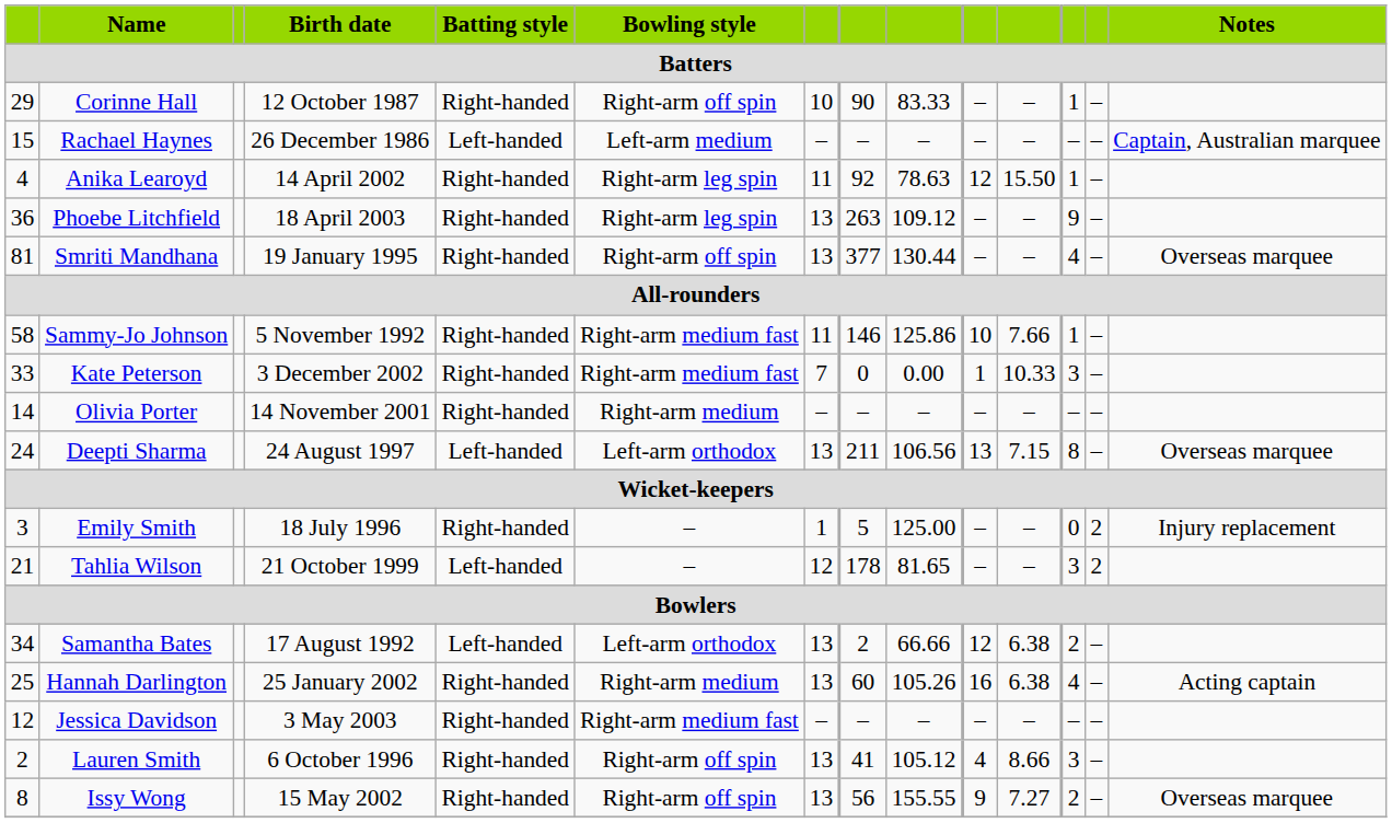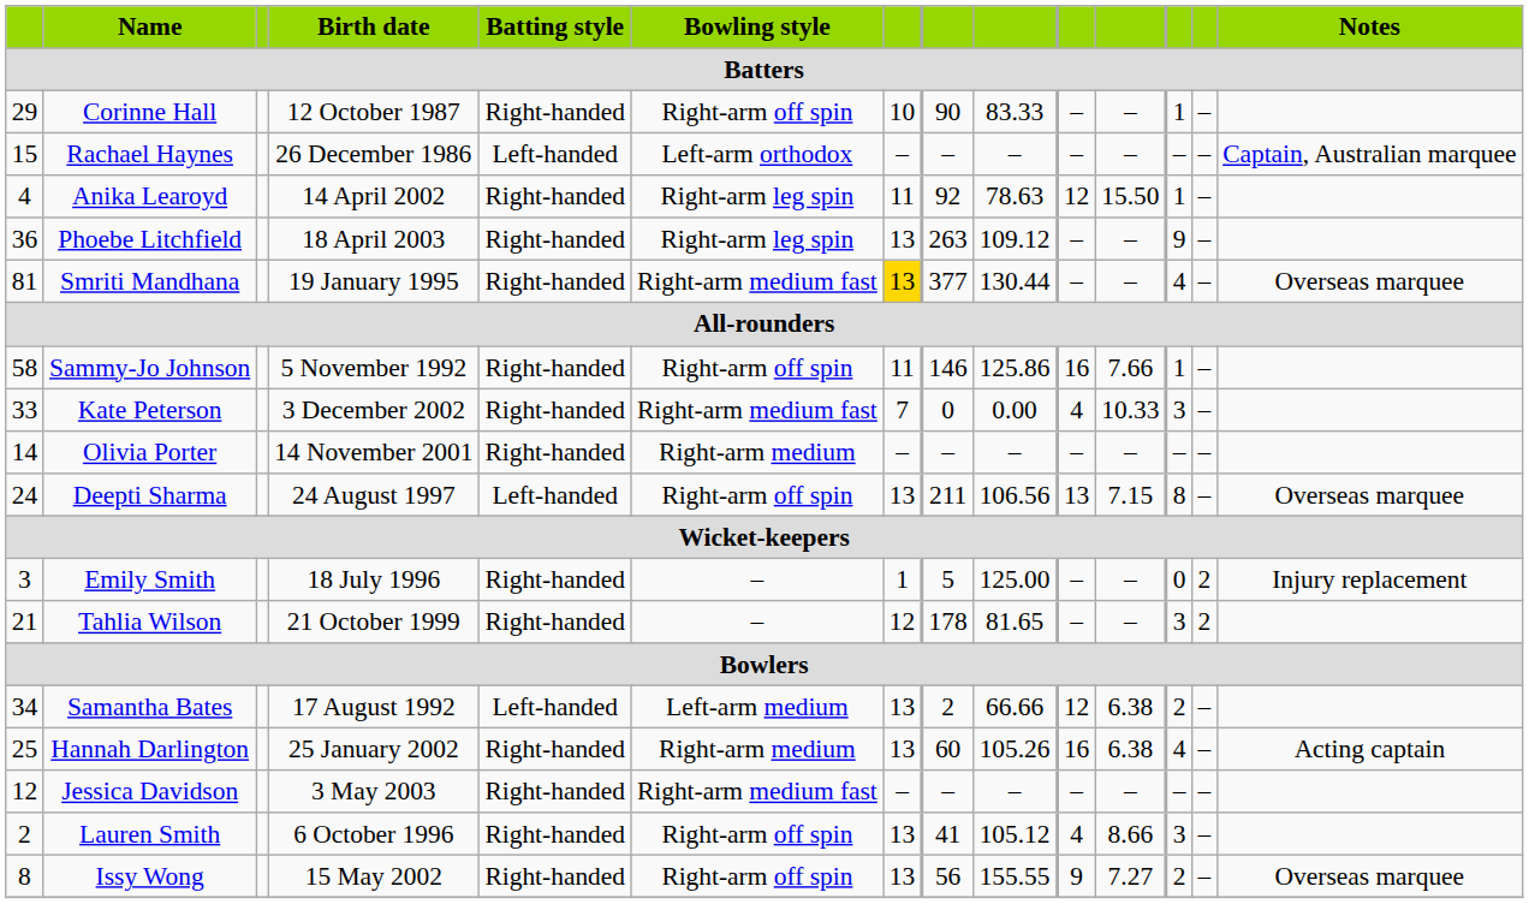 <table class="wikitable" style="font-size:95%;">
 <tr>
 <th style="background:#96d701; color:black;"></th>
 <th style="background:#96d701; color:black;">Name</th>
 <th style="background:#96d701; color:black;"></th>
 <th style="background:#96d701; color:black;">Birth date</th>
 <th style="background:#96d701; color:black;">Batting style</th>
 <th style="background:#96d701; color:black;">Bowling style</th>
 <th style="background:#96d701; color:black;"></th>
 <th style="background:#96d701; color:black; border-left-width: 2px;"></th>
 <th style="background:#96d701; color:black;"></th>
 <th style="background:#96d701; color:black; border-left-width: 2px;"></th>
 <th style="background:#96d701; color:black;"></th>
 <th style="background:#96d701; color:black; border-left-width: 2px;"></th>
 <th style="background:#96d701; color:black;"></th>
 <th style="background:#96d701; color:black;">Notes</th>
 </tr>
 <tr>
 <th colspan="14" style="background: #DCDCDC; text-align:center;">Batters</th>
 </tr>
 <tr align="center">
 <td>29</td>
 <td><a href='#'>Corinne Hall</a></td>
 <td></td>
 <td>12 October 1987</td>
 <td>Right-handed</td>
 <td>Right-arm <a href='#'>off spin</a></td>
 <td>10</td>
 <td style="border-left-width: 2px">90</td>
 <td>83.33</td>
 <td style="border-left-width: 2px">–</td>
 <td>–</td>
 <td style="border-left-width: 2px">1</td>
 <td>–</td>
 <td></td>
 </tr>
 <tr align="center">
 <td>15</td>
 <td><a href='#'>Rachael Haynes</a></td>
 <td></td>
 <td>26 December 1986</td>
 <td>Left-handed</td>
-<td>Left-arm <a href='#'>medium</a></td>
+<td>Left-arm <a href='#'>orthodox</a></td>
 <td>–</td>
 <td style="border-left-width: 2px">–</td>
 <td>–</td>
 <td style="border-left-width: 2px">–</td>
 <td>–</td>
 <td style="border-left-width: 2px">–</td>
 <td>–</td>
 <td><a href='#'>Captain</a>, Australian marquee</td>
 </tr>
 <tr align="center">
 <td>4</td>
 <td><a href='#'>Anika Learoyd</a></td>
 <td></td>
 <td>14 April 2002</td>
 <td>Right-handed</td>
 <td>Right-arm <a href='#'>leg spin</a></td>
 <td>11</td>
 <td style="border-left-width: 2px">92</td>
 <td>78.63</td>
 <td style="border-left-width: 2px">12</td>
 <td>15.50</td>
 <td style="border-left-width: 2px">1</td>
 <td>–</td>
 <td></td>
 </tr>
 <tr align="center">
 <td>36</td>
 <td><a href='#'>Phoebe Litchfield</a></td>
 <td></td>
 <td>18 April 2003</td>
 <td>Right-handed</td>
 <td>Right-arm <a href='#'>leg spin</a></td>
 <td>13</td>
 <td style="border-left-width: 2px">263</td>
 <td>109.12</td>
 <td style="border-left-width: 2px">–</td>
 <td>–</td>
 <td style="border-left-width: 2px">9</td>
 <td>–</td>
 <td></td>
 </tr>
 <tr align="center">
 <td>81</td>
 <td><a href='#'>Smriti Mandhana</a></td>
 <td></td>
 <td>19 January 1995</td>
 <td>Right-handed</td>
-<td>Right-arm <a href='#'>off spin</a></td>
-<td>13</td>
+<td>Right-arm <a href='#'>medium fast</a></td>
+<td style="background: gold;">13</td>
 <td style="border-left-width: 2px">377</td>
 <td>130.44</td>
 <td style="border-left-width: 2px">–</td>
 <td>–</td>
 <td style="border-left-width: 2px">4</td>
 <td>–</td>
 <td>Overseas marquee</td>
 </tr>
 <tr>
 <th colspan="14" style="background: #DCDCDC; text-align:center;">All-rounders</th>
 </tr>
 <tr align="center">
 <td>58</td>
 <td><a href='#'>Sammy-Jo Johnson</a></td>
 <td></td>
 <td>5 November 1992</td>
 <td>Right-handed</td>
-<td>Right-arm <a href='#'>medium fast</a></td>
+<td>Right-arm <a href='#'>off spin</a></td>
 <td>11</td>
 <td style="border-left-width: 2px">146</td>
 <td>125.86</td>
-<td style="border-left-width: 2px">10</td>
+<td style="border-left-width: 2px">16</td>
 <td>7.66</td>
 <td style="border-left-width: 2px">1</td>
 <td>–</td>
 <td></td>
 </tr>
 <tr align="center">
 <td>33</td>
 <td><a href='#'>Kate Peterson</a></td>
 <td></td>
 <td>3 December 2002</td>
 <td>Right-handed</td>
 <td>Right-arm <a href='#'>medium fast</a></td>
 <td>7</td>
 <td style="border-left-width: 2px">0</td>
 <td>0.00</td>
-<td style="border-left-width: 2px">1</td>
+<td style="border-left-width: 2px">4</td>
 <td>10.33</td>
 <td style="border-left-width: 2px">3</td>
 <td>–</td>
 <td></td>
 </tr>
 <tr align="center">
 <td>14</td>
 <td><a href='#'>Olivia Porter</a></td>
 <td></td>
 <td>14 November 2001</td>
 <td>Right-handed</td>
 <td>Right-arm <a href='#'>medium</a></td>
 <td>–</td>
 <td style="border-left-width: 2px">–</td>
 <td>–</td>
 <td style="border-left-width: 2px">–</td>
 <td>–</td>
 <td style="border-left-width: 2px">–</td>
 <td>–</td>
 <td></td>
 </tr>
 <tr align="center">
 <td>24</td>
 <td><a href='#'>Deepti Sharma</a></td>
 <td></td>
 <td>24 August 1997</td>
 <td>Left-handed</td>
-<td>Left-arm <a href='#'>orthodox</a></td>
+<td>Right-arm <a href='#'>off spin</a></td>
 <td>13</td>
 <td style="border-left-width: 2px">211</td>
 <td>106.56</td>
 <td style="border-left-width: 2px">13</td>
 <td>7.15</td>
 <td style="border-left-width: 2px">8</td>
 <td>–</td>
 <td>Overseas marquee</td>
 </tr>
 <tr>
 <th colspan="14" style="background: #DCDCDC; text-align:center;">Wicket-keepers</th>
 </tr>
 <tr align="center">
 <td>3</td>
 <td><a href='#'>Emily Smith</a></td>
 <td></td>
 <td>18 July 1996</td>
 <td>Right-handed</td>
 <td>–</td>
 <td>1</td>
 <td style="border-left-width: 2px">5</td>
 <td>125.00</td>
 <td style="border-left-width: 2px">–</td>
 <td>–</td>
 <td style="border-left-width: 2px">0</td>
 <td>2</td>
 <td>Injury replacement</td>
 </tr>
 <tr align="center">
 <td>21</td>
 <td><a href='#'>Tahlia Wilson</a></td>
 <td></td>
 <td>21 October 1999</td>
-<td>Left-handed</td>
+<td>Right-handed</td>
 <td>–</td>
 <td>12</td>
 <td style="border-left-width: 2px">178</td>
 <td>81.65</td>
 <td style="border-left-width: 2px">–</td>
 <td>–</td>
 <td style="border-left-width: 2px">3</td>
 <td>2</td>
 <td></td>
 </tr>
 <tr>
 <th colspan="14" style="background: #DCDCDC; text-align:center;">Bowlers</th>
 </tr>
 <tr align="center">
 <td>34</td>
 <td><a href='#'>Samantha Bates</a></td>
 <td></td>
 <td>17 August 1992</td>
 <td>Left-handed</td>
-<td>Left-arm <a href='#'>orthodox</a></td>
+<td>Left-arm <a href='#'>medium</a></td>
 <td>13</td>
 <td style="border-left-width: 2px">2</td>
 <td>66.66</td>
 <td style="border-left-width: 2px">12</td>
 <td>6.38</td>
 <td style="border-left-width: 2px">2</td>
 <td>–</td>
 <td></td>
 </tr>
 <tr align="center">
 <td>25</td>
 <td><a href='#'>Hannah Darlington</a></td>
 <td></td>
 <td>25 January 2002</td>
 <td>Right-handed</td>
 <td>Right-arm <a href='#'>medium</a></td>
 <td>13</td>
 <td style="border-left-width: 2px">60</td>
 <td>105.26</td>
 <td style="border-left-width: 2px">16</td>
 <td>6.38</td>
 <td style="border-left-width: 2px">4</td>
 <td>–</td>
 <td>Acting captain</td>
 </tr>
 <tr align="center">
 <td>12</td>
 <td><a href='#'>Jessica Davidson</a></td>
 <td></td>
 <td>3 May 2003</td>
 <td>Right-handed</td>
 <td>Right-arm <a href='#'>medium fast</a></td>
 <td>–</td>
 <td style="border-left-width: 2px">–</td>
 <td>–</td>
 <td style="border-left-width: 2px">–</td>
 <td>–</td>
 <td style="border-left-width: 2px">–</td>
 <td>–</td>
 <td></td>
 </tr>
 <tr align="center">
 <td>2</td>
 <td><a href='#'>Lauren Smith</a></td>
 <td></td>
 <td>6 October 1996</td>
 <td>Right-handed</td>
 <td>Right-arm <a href='#'>off spin</a></td>
 <td>13</td>
 <td style="border-left-width: 2px">41</td>
 <td>105.12</td>
 <td style="border-left-width: 2px">4</td>
 <td>8.66</td>
 <td style="border-left-width: 2px">3</td>
 <td>–</td>
 <td></td>
 </tr>
 <tr align="center">
 <td>8</td>
 <td><a href='#'>Issy Wong</a></td>
 <td></td>
 <td>15 May 2002</td>
 <td>Right-handed</td>
 <td>Right-arm <a href='#'>off spin</a></td>
 <td>13</td>
 <td style="border-left-width: 2px">56</td>
 <td>155.55</td>
 <td style="border-left-width: 2px">9</td>
 <td>7.27</td>
 <td style="border-left-width: 2px">2</td>
 <td>–</td>
 <td>Overseas marquee</td>
 </tr>
 <tr>
 </tr>
 </table>
